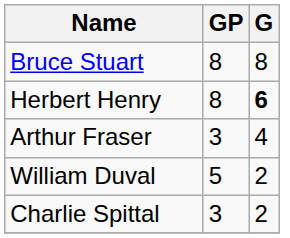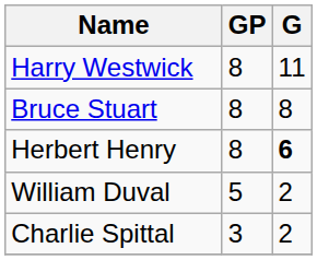 <table class="wikitable">
 <tr>
 <th width=125>Name</th>
 <th>GP</th>
 <th>G</th>
+</tr>
+<tr>
+<td><a href='#'>Harry Westwick</a></td>
+<td>8</td>
+<td>11</td>
 </tr>
 <tr>
 <td><a href='#'>Bruce Stuart</a></td>
 <td>8</td>
 <td>8</td>
 </tr>
 <tr>
 <td>Herbert Henry</td>
 <td>8</td>
 <td><strong>6</strong></td>
-</tr>
-<tr>
-<td>Arthur Fraser</td>
-<td>3</td>
-<td>4</td>
 </tr>
 <tr>
 <td>William Duval</td>
 <td>5</td>
 <td>2</td>
 </tr>
 <tr>
 <td>Charlie Spittal</td>
 <td>3</td>
 <td>2</td>
 </tr>
 <tr>
 </tr>
 </table>
